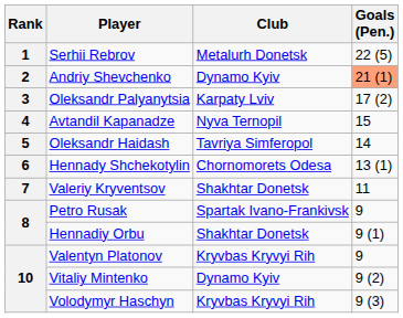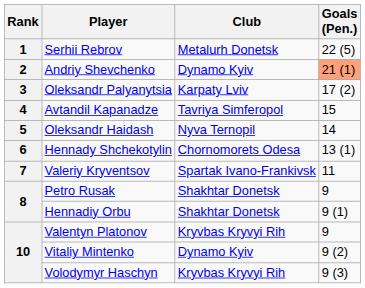 <table class="wikitable">
 <tr>
 <th>Rank</th>
 <th>Player</th>
 <th>Club</th>
 <th>Goals<br>(Pen.)</th>
 </tr>
 <tr>
 <th>1</th>
 <td align="left"> <a href='#'>Serhii Rebrov</a></td>
 <td align="left"><a href='#'>Metalurh Donetsk</a></td>
 <td>22 (5)</td>
 </tr>
 <tr>
 <th>2</th>
 <td align="left"> <a href='#'>Andriy Shevchenko</a></td>
 <td align="left"><a href='#'>Dynamo Kyiv</a></td>
 <td style="background: lightsalmon;">21 (1)</td>
 </tr>
 <tr>
 <th>3</th>
 <td align="left"> <a href='#'>Oleksandr Palyanytsia</a></td>
 <td align="left"><a href='#'>Karpaty Lviv</a></td>
 <td>17 (2)</td>
 </tr>
 <tr>
 <th>4</th>
 <td align="left"> <a href='#'>Avtandil Kapanadze</a></td>
-<td align="left"><a href='#'>Nyva Ternopil</a></td>
+<td align="left"><a href='#'>Tavriya Simferopol</a></td>
 <td>15</td>
 </tr>
 <tr>
 <th>5</th>
 <td align="left"> <a href='#'>Oleksandr Haidash</a></td>
-<td align="left"><a href='#'>Tavriya Simferopol</a></td>
+<td align="left"><a href='#'>Nyva Ternopil</a></td>
 <td>14</td>
 </tr>
 <tr>
 <th>6</th>
 <td align="left"> <a href='#'>Hennady Shchekotylin</a></td>
 <td align="left"><a href='#'>Chornomorets Odesa</a></td>
 <td>13 (1)</td>
 </tr>
 <tr>
 <th>7</th>
 <td align="left"><a href='#'>Valeriy Kryventsov</a></td>
-<td align="left"><a href='#'>Shakhtar Donetsk</a></td>
+<td align="left"><a href='#'>Spartak Ivano-Frankivsk</a></td>
 <td>11</td>
 </tr>
 <tr>
 <th rowspan=2>8</th>
 <td align="left"> <a href='#'>Petro Rusak</a></td>
-<td align="left"><a href='#'>Spartak Ivano-Frankivsk</a></td>
+<td align="left"><a href='#'>Shakhtar Donetsk</a></td>
 <td>9</td>
 </tr>
 <tr>
 <td align="left"> <a href='#'>Hennadiy Orbu</a></td>
 <td align="left"><a href='#'>Shakhtar Donetsk</a></td>
 <td>9 (1)</td>
 </tr>
 <tr>
 <th rowspan=3>10</th>
 <td align="left"> <a href='#'>Valentyn Platonov</a></td>
 <td align="left"><a href='#'>Kryvbas Kryvyi Rih</a></td>
 <td>9</td>
 </tr>
 <tr>
 <td align="left"> <a href='#'>Vitaliy Mintenko</a></td>
 <td align="left"><a href='#'>Dynamo Kyiv</a></td>
 <td>9 (2)</td>
 </tr>
 <tr>
 <td align="left"> <a href='#'>Volodymyr Haschyn</a></td>
 <td align="left"><a href='#'>Kryvbas Kryvyi Rih</a></td>
 <td>9 (3)</td>
 </tr>
 </table>
